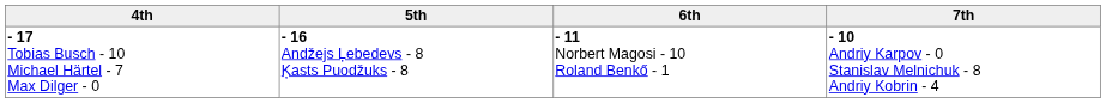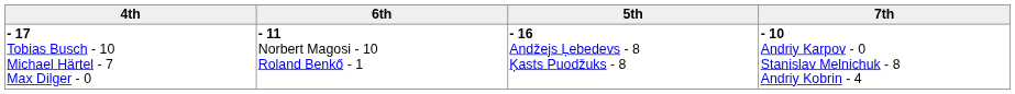 <table border="1" cellpadding="2" cellspacing="0"  style="width:75%; border-collapse:collapse;">
 <tr style="text-align:left; background:#efefef;">
 <th style="width:15%; text-align:center;">4th</th>
+<th style="width:15%; text-align:center;">6th</th>
 <th style="width:15%; text-align:center;">5th</th>
-<th style="width:15%; text-align:center;">6th</th>
 <th style="width:15%; text-align:center;">7th</th>
 </tr>
 <tr align=left>
 <td valign=top align=left><strong> - 17</strong><br><a href='#'>Tobias Busch</a> - 10 <br><a href='#'>Michael Härtel</a> - 7<br><a href='#'>Max Dilger</a> - 0</td>
+<td valign=top align=left><strong> - 11</strong><br>Norbert Magosi - 10<br><a href='#'>Roland Benkő</a> - 1</td>
 <td valign=top align=left><strong> - 16</strong><br><a href='#'>Andžejs Ļebedevs</a> - 8<br><a href='#'>Ķasts Puodžuks</a> - 8</td>
-<td valign=top align=left><strong> - 11</strong><br>Norbert Magosi - 10<br><a href='#'>Roland Benkő</a> - 1</td>
 <td valign=top align=left><strong> - 10</strong><br><a href='#'>Andriy Karpov</a> - 0<br><a href='#'>Stanislav Melnichuk</a> - 8<br><a href='#'>Andriy Kobrin</a> - 4</td>
 </tr>
 </table>
